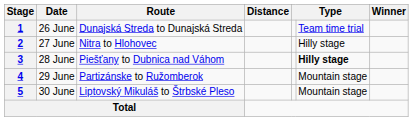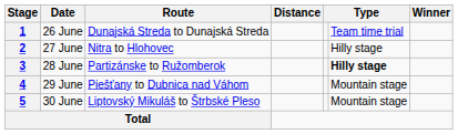 <table class="wikitable">
 <tr>
 <th scope="col">Stage</th>
 <th scope="col">Date</th>
 <th scope="col">Route</th>
 <th scope="col">Distance</th>
 <th scope="col" colspan="2">Type</th>
 <th scope="col">Winner</th>
 </tr>
 <tr>
 <th scope="row"><a href='#'>1</a></th>
 <td style="text-align:center;">26 June</td>
 <td><a href='#'>Dunajská Streda</a> to Dunajská Streda</td>
 <td style="text-align:center;"></td>
 <td></td>
 <td><a href='#'>Team time trial</a></td>
 <td> </td>
 </tr>
 <tr>
 <th scope="row"><a href='#'>2</a></th>
 <td style="text-align:center;">27 June</td>
 <td><a href='#'>Nitra</a> to <a href='#'>Hlohovec</a></td>
 <td style="text-align:center;"></td>
 <td></td>
 <td>Hilly stage</td>
 <td></td>
 </tr>
 <tr>
 <th scope="row"><a href='#'>3</a></th>
 <td style="text-align:center;">28 June</td>
-<td><a href='#'>Piešťany</a> to <a href='#'>Dubnica nad Váhom</a></td>
+<td><a href='#'>Partizánske</a> to <a href='#'>Ružomberok</a></td>
 <td style="text-align:center;"></td>
 <td></td>
 <td><strong>Hilly stage</strong></td>
 <td></td>
 </tr>
 <tr>
 <th scope="row"><a href='#'>4</a></th>
 <td style="text-align:center;">29 June</td>
-<td><a href='#'>Partizánske</a> to <a href='#'>Ružomberok</a></td>
+<td><a href='#'>Piešťany</a> to <a href='#'>Dubnica nad Váhom</a></td>
 <td style="text-align:center;"></td>
 <td></td>
 <td>Mountain stage</td>
 <td></td>
 </tr>
 <tr>
 <th scope="row"><a href='#'>5</a></th>
 <td style="text-align:center;">30 June</td>
 <td><a href='#'>Liptovský Mikuláš</a> to <a href='#'>Štrbské Pleso</a></td>
 <td style="text-align:center;"></td>
 <td></td>
 <td>Mountain stage</td>
 <td></td>
 </tr>
 <tr>
 <th colspan="3">Total</th>
 <td colspan="5" style="text-align:center"></td>
 </tr>
 </table>
